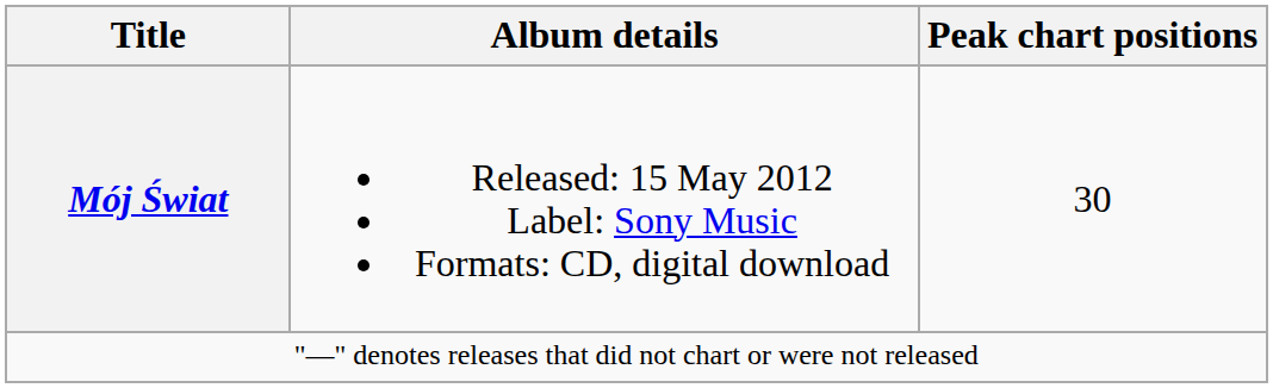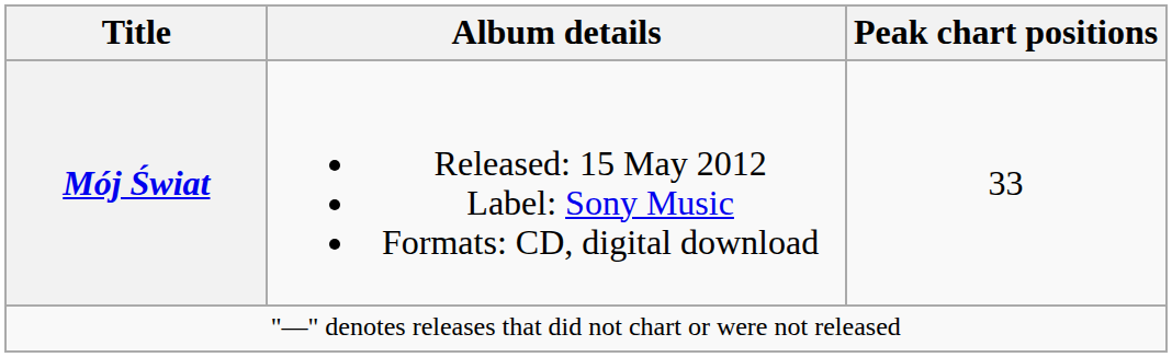 <table class="wikitable plainrowheaders" style="text-align:center;" border="1">
 <tr>
 <th scope="col" rowspan="1" style="width:7em;">Title</th>
 <th scope="col" rowspan="1" style="width:16em;">Album details</th>
 <th scope="col" colspan="1">Peak chart positions</th>
 </tr>
 <tr>
 <th scope="row"><strong><em><a href='#'>Mój Świat</a></em></strong></th>
 <td><br><ul><li>Released: 15 May 2012</li><li>Label: <a href='#'>Sony Music</a></li><li>Formats: CD, digital download</li></ul></td>
-<td>30</td>
+<td>33</td>
 </tr>
 <tr>
 <td colspan="14" style="font-size:9pt">"—" denotes releases that did not chart or were not released</td>
 </tr>
 </table>
